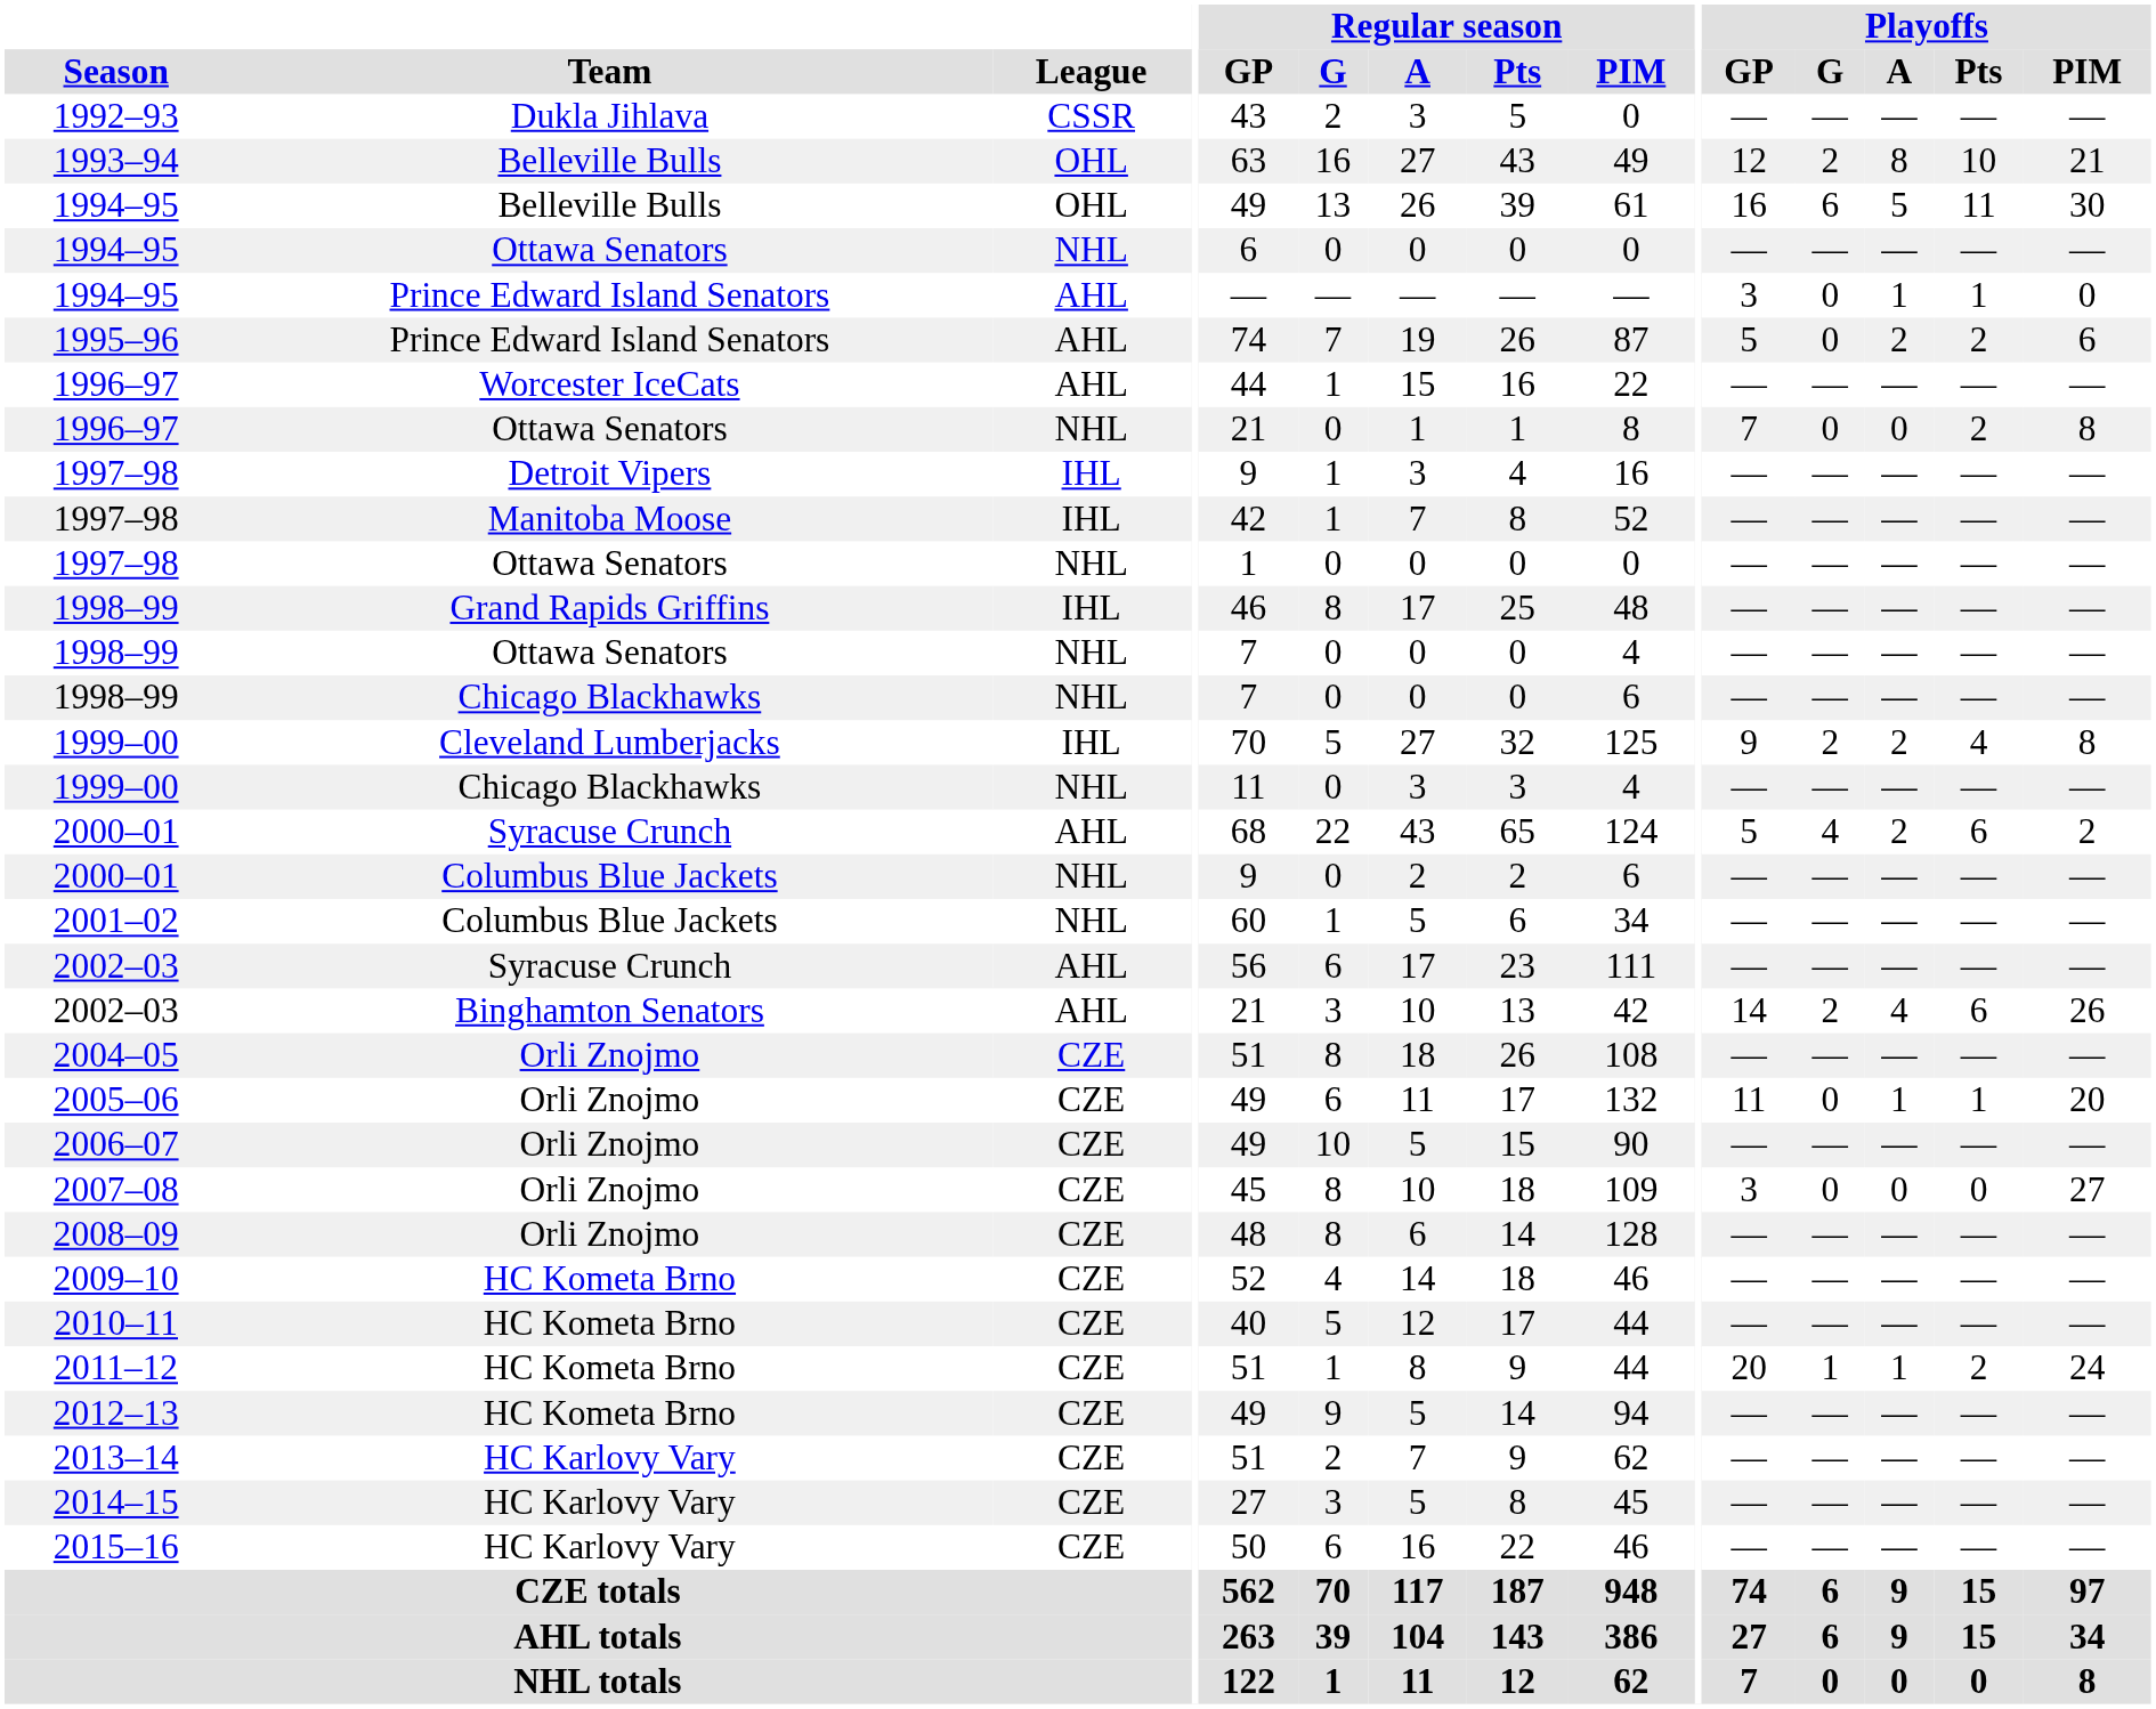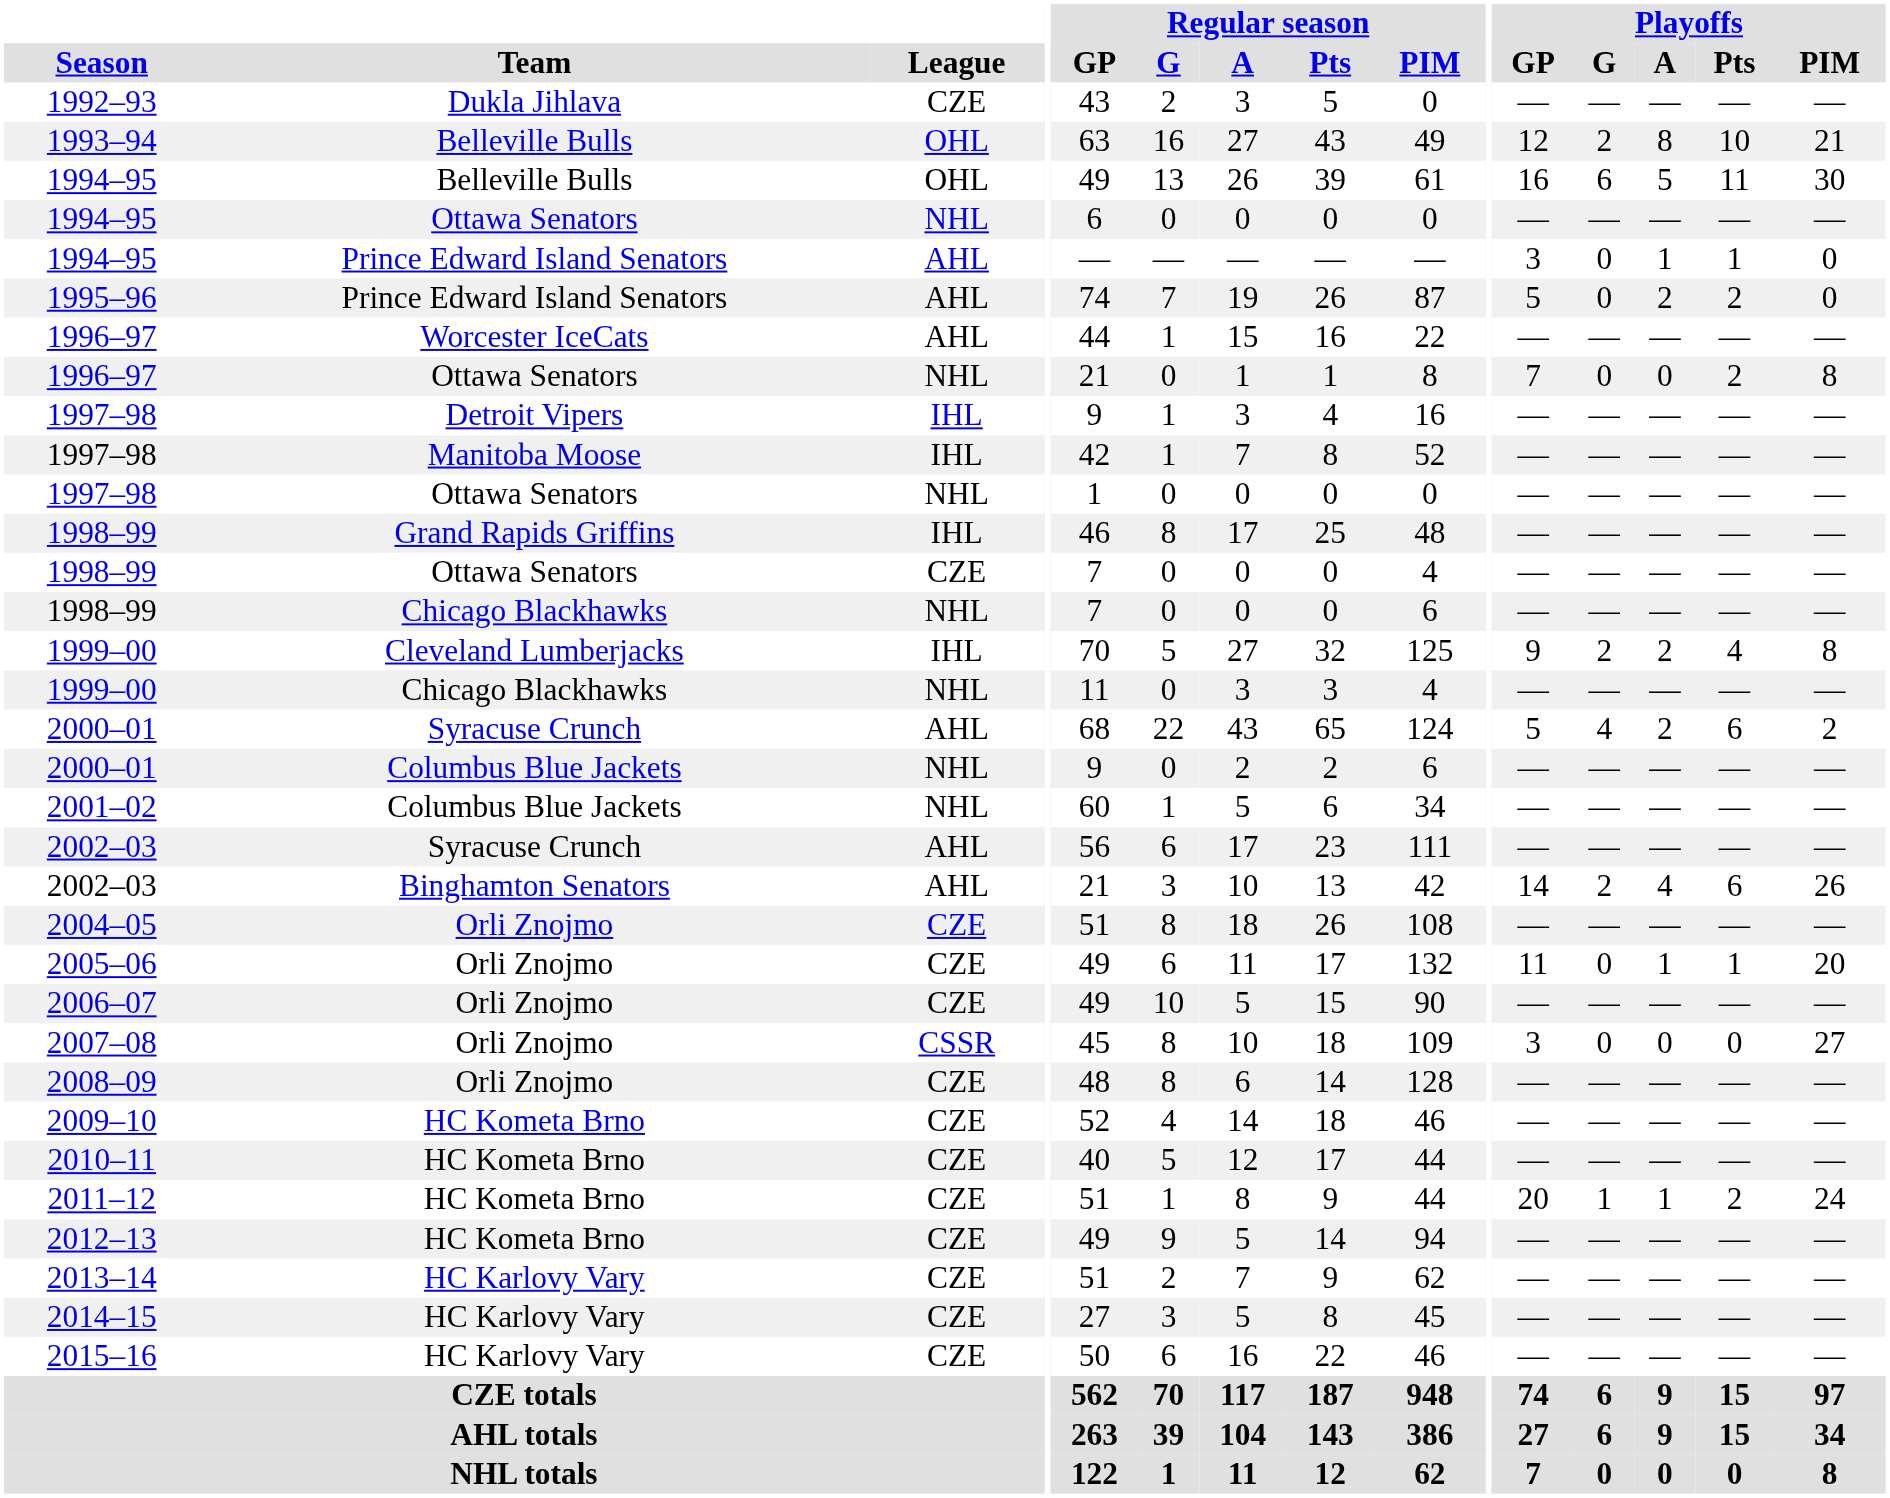 <table border="0" cellpadding="1" cellspacing="0" style="text-align:center; width:60em">
 <tr bgcolor="#e0e0e0">
 <th colspan="3" bgcolor="#ffffff"></th>
 <th rowspan="101" bgcolor="#ffffff"></th>
 <th colspan="5"><a href='#'>Regular season</a></th>
 <th rowspan="101" bgcolor="#ffffff"></th>
 <th colspan="5"><a href='#'>Playoffs</a></th>
 </tr>
 <tr bgcolor="#e0e0e0">
 <th><a href='#'>Season</a></th>
 <th>Team</th>
 <th>League</th>
 <th>GP</th>
 <th><a href='#'>G</a></th>
 <th><a href='#'>A</a></th>
 <th><a href='#'>Pts</a></th>
 <th><a href='#'>PIM</a></th>
 <th>GP</th>
 <th>G</th>
 <th>A</th>
 <th>Pts</th>
 <th>PIM</th>
 </tr>
 <tr>
 <td><a href='#'>1992–93</a></td>
 <td><a href='#'>Dukla Jihlava</a></td>
-<td><a href='#'>CSSR</a></td>
+<td>CZE</td>
 <td>43</td>
 <td>2</td>
 <td>3</td>
 <td>5</td>
 <td>0</td>
 <td>—</td>
 <td>—</td>
 <td>—</td>
 <td>—</td>
 <td>—</td>
 </tr>
 <tr bgcolor="f0f0f0">
 <td><a href='#'>1993–94</a></td>
 <td><a href='#'>Belleville Bulls</a></td>
 <td><a href='#'>OHL</a></td>
 <td>63</td>
 <td>16</td>
 <td>27</td>
 <td>43</td>
 <td>49</td>
 <td>12</td>
 <td>2</td>
 <td>8</td>
 <td>10</td>
 <td>21</td>
 </tr>
 <tr>
 <td><a href='#'>1994–95</a></td>
 <td>Belleville Bulls</td>
 <td>OHL</td>
 <td>49</td>
 <td>13</td>
 <td>26</td>
 <td>39</td>
 <td>61</td>
 <td>16</td>
 <td>6</td>
 <td>5</td>
 <td>11</td>
 <td>30</td>
 </tr>
 <tr bgcolor="f0f0f0">
 <td><a href='#'>1994–95</a></td>
 <td><a href='#'>Ottawa Senators</a></td>
 <td><a href='#'>NHL</a></td>
 <td>6</td>
 <td>0</td>
 <td>0</td>
 <td>0</td>
 <td>0</td>
 <td>—</td>
 <td>—</td>
 <td>—</td>
 <td>—</td>
 <td>—</td>
 </tr>
 <tr>
 <td><a href='#'>1994–95</a></td>
 <td><a href='#'>Prince Edward Island Senators</a></td>
 <td><a href='#'>AHL</a></td>
 <td>—</td>
 <td>—</td>
 <td>—</td>
 <td>—</td>
 <td>—</td>
 <td>3</td>
 <td>0</td>
 <td>1</td>
 <td>1</td>
 <td>0</td>
 </tr>
 <tr bgcolor="f0f0f0">
 <td><a href='#'>1995–96</a></td>
 <td>Prince Edward Island Senators</td>
 <td>AHL</td>
 <td>74</td>
 <td>7</td>
 <td>19</td>
 <td>26</td>
 <td>87</td>
 <td>5</td>
 <td>0</td>
 <td>2</td>
 <td>2</td>
-<td>6</td>
+<td>0</td>
 </tr>
 <tr>
 <td><a href='#'>1996–97</a></td>
 <td><a href='#'>Worcester IceCats</a></td>
 <td>AHL</td>
 <td>44</td>
 <td>1</td>
 <td>15</td>
 <td>16</td>
 <td>22</td>
 <td>—</td>
 <td>—</td>
 <td>—</td>
 <td>—</td>
 <td>—</td>
 </tr>
 <tr bgcolor="f0f0f0">
 <td><a href='#'>1996–97</a></td>
 <td>Ottawa Senators</td>
 <td>NHL</td>
 <td>21</td>
 <td>0</td>
 <td>1</td>
 <td>1</td>
 <td>8</td>
 <td>7</td>
 <td>0</td>
 <td>0</td>
 <td>2</td>
 <td>8</td>
 </tr>
 <tr>
 <td><a href='#'>1997–98</a></td>
 <td><a href='#'>Detroit Vipers</a></td>
 <td><a href='#'>IHL</a></td>
 <td>9</td>
 <td>1</td>
 <td>3</td>
 <td>4</td>
 <td>16</td>
 <td>—</td>
 <td>—</td>
 <td>—</td>
 <td>—</td>
 <td>—</td>
 </tr>
 <tr bgcolor="f0f0f0">
 <td>1997–98</td>
 <td><a href='#'>Manitoba Moose</a></td>
 <td>IHL</td>
 <td>42</td>
 <td>1</td>
 <td>7</td>
 <td>8</td>
 <td>52</td>
 <td>—</td>
 <td>—</td>
 <td>—</td>
 <td>—</td>
 <td>—</td>
 </tr>
 <tr>
 <td><a href='#'>1997–98</a></td>
 <td>Ottawa Senators</td>
 <td>NHL</td>
 <td>1</td>
 <td>0</td>
 <td>0</td>
 <td>0</td>
 <td>0</td>
 <td>—</td>
 <td>—</td>
 <td>—</td>
 <td>—</td>
 <td>—</td>
 </tr>
 <tr bgcolor="f0f0f0">
 <td><a href='#'>1998–99</a></td>
 <td><a href='#'>Grand Rapids Griffins</a></td>
 <td>IHL</td>
 <td>46</td>
 <td>8</td>
 <td>17</td>
 <td>25</td>
 <td>48</td>
 <td>—</td>
 <td>—</td>
 <td>—</td>
 <td>—</td>
 <td>—</td>
 </tr>
 <tr>
 <td><a href='#'>1998–99</a></td>
 <td>Ottawa Senators</td>
-<td>NHL</td>
+<td>CZE</td>
 <td>7</td>
 <td>0</td>
 <td>0</td>
 <td>0</td>
 <td>4</td>
 <td>—</td>
 <td>—</td>
 <td>—</td>
 <td>—</td>
 <td>—</td>
 </tr>
 <tr bgcolor="f0f0f0">
 <td>1998–99</td>
 <td><a href='#'>Chicago Blackhawks</a></td>
 <td>NHL</td>
 <td>7</td>
 <td>0</td>
 <td>0</td>
 <td>0</td>
 <td>6</td>
 <td>—</td>
 <td>—</td>
 <td>—</td>
 <td>—</td>
 <td>—</td>
 </tr>
 <tr>
 <td><a href='#'>1999–00</a></td>
 <td><a href='#'>Cleveland Lumberjacks</a></td>
 <td>IHL</td>
 <td>70</td>
 <td>5</td>
 <td>27</td>
 <td>32</td>
 <td>125</td>
 <td>9</td>
 <td>2</td>
 <td>2</td>
 <td>4</td>
 <td>8</td>
 </tr>
 <tr bgcolor="f0f0f0">
 <td><a href='#'>1999–00</a></td>
 <td>Chicago Blackhawks</td>
 <td>NHL</td>
 <td>11</td>
 <td>0</td>
 <td>3</td>
 <td>3</td>
 <td>4</td>
 <td>—</td>
 <td>—</td>
 <td>—</td>
 <td>—</td>
 <td>—</td>
 </tr>
 <tr>
 <td><a href='#'>2000–01</a></td>
 <td><a href='#'>Syracuse Crunch</a></td>
 <td>AHL</td>
 <td>68</td>
 <td>22</td>
 <td>43</td>
 <td>65</td>
 <td>124</td>
 <td>5</td>
 <td>4</td>
 <td>2</td>
 <td>6</td>
 <td>2</td>
 </tr>
 <tr bgcolor="f0f0f0">
 <td><a href='#'>2000–01</a></td>
 <td><a href='#'>Columbus Blue Jackets</a></td>
 <td>NHL</td>
 <td>9</td>
 <td>0</td>
 <td>2</td>
 <td>2</td>
 <td>6</td>
 <td>—</td>
 <td>—</td>
 <td>—</td>
 <td>—</td>
 <td>—</td>
 </tr>
 <tr>
 <td><a href='#'>2001–02</a></td>
 <td>Columbus Blue Jackets</td>
 <td>NHL</td>
 <td>60</td>
 <td>1</td>
 <td>5</td>
 <td>6</td>
 <td>34</td>
 <td>—</td>
 <td>—</td>
 <td>—</td>
 <td>—</td>
 <td>—</td>
 </tr>
 <tr bgcolor="f0f0f0">
 <td><a href='#'>2002–03</a></td>
 <td>Syracuse Crunch</td>
 <td>AHL</td>
 <td>56</td>
 <td>6</td>
 <td>17</td>
 <td>23</td>
 <td>111</td>
 <td>—</td>
 <td>—</td>
 <td>—</td>
 <td>—</td>
 <td>—</td>
 </tr>
 <tr>
 <td>2002–03</td>
 <td><a href='#'>Binghamton Senators</a></td>
 <td>AHL</td>
 <td>21</td>
 <td>3</td>
 <td>10</td>
 <td>13</td>
 <td>42</td>
 <td>14</td>
 <td>2</td>
 <td>4</td>
 <td>6</td>
 <td>26</td>
 </tr>
 <tr bgcolor="f0f0f0">
 <td><a href='#'>2004–05</a></td>
 <td><a href='#'>Orli Znojmo</a></td>
 <td><a href='#'>CZE</a></td>
 <td>51</td>
 <td>8</td>
 <td>18</td>
 <td>26</td>
 <td>108</td>
 <td>—</td>
 <td>—</td>
 <td>—</td>
 <td>—</td>
 <td>—</td>
 </tr>
 <tr>
 <td><a href='#'>2005–06</a></td>
 <td>Orli Znojmo</td>
 <td>CZE</td>
 <td>49</td>
 <td>6</td>
 <td>11</td>
 <td>17</td>
 <td>132</td>
 <td>11</td>
 <td>0</td>
 <td>1</td>
 <td>1</td>
 <td>20</td>
 </tr>
 <tr bgcolor="f0f0f0">
 <td><a href='#'>2006–07</a></td>
 <td>Orli Znojmo</td>
 <td>CZE</td>
 <td>49</td>
 <td>10</td>
 <td>5</td>
 <td>15</td>
 <td>90</td>
 <td>—</td>
 <td>—</td>
 <td>—</td>
 <td>—</td>
 <td>—</td>
 </tr>
 <tr>
 <td><a href='#'>2007–08</a></td>
 <td>Orli Znojmo</td>
-<td>CZE</td>
+<td><a href='#'>CSSR</a></td>
 <td>45</td>
 <td>8</td>
 <td>10</td>
 <td>18</td>
 <td>109</td>
 <td>3</td>
 <td>0</td>
 <td>0</td>
 <td>0</td>
 <td>27</td>
 </tr>
 <tr bgcolor="f0f0f0">
 <td><a href='#'>2008–09</a></td>
 <td>Orli Znojmo</td>
 <td>CZE</td>
 <td>48</td>
 <td>8</td>
 <td>6</td>
 <td>14</td>
 <td>128</td>
 <td>—</td>
 <td>—</td>
 <td>—</td>
 <td>—</td>
 <td>—</td>
 </tr>
 <tr>
 <td><a href='#'>2009–10</a></td>
 <td><a href='#'>HC Kometa Brno</a></td>
 <td>CZE</td>
 <td>52</td>
 <td>4</td>
 <td>14</td>
 <td>18</td>
 <td>46</td>
 <td>—</td>
 <td>—</td>
 <td>—</td>
 <td>—</td>
 <td>—</td>
 </tr>
 <tr bgcolor="f0f0f0">
 <td><a href='#'>2010–11</a></td>
 <td>HC Kometa Brno</td>
 <td>CZE</td>
 <td>40</td>
 <td>5</td>
 <td>12</td>
 <td>17</td>
 <td>44</td>
 <td>—</td>
 <td>—</td>
 <td>—</td>
 <td>—</td>
 <td>—</td>
 </tr>
 <tr>
 <td><a href='#'>2011–12</a></td>
 <td>HC Kometa Brno</td>
 <td>CZE</td>
 <td>51</td>
 <td>1</td>
 <td>8</td>
 <td>9</td>
 <td>44</td>
 <td>20</td>
 <td>1</td>
 <td>1</td>
 <td>2</td>
 <td>24</td>
 </tr>
 <tr bgcolor="f0f0f0">
 <td><a href='#'>2012–13</a></td>
 <td>HC Kometa Brno</td>
 <td>CZE</td>
 <td>49</td>
 <td>9</td>
 <td>5</td>
 <td>14</td>
 <td>94</td>
 <td>—</td>
 <td>—</td>
 <td>—</td>
 <td>—</td>
 <td>—</td>
 </tr>
 <tr>
 <td><a href='#'>2013–14</a></td>
 <td><a href='#'>HC Karlovy Vary</a></td>
 <td>CZE</td>
 <td>51</td>
 <td>2</td>
 <td>7</td>
 <td>9</td>
 <td>62</td>
 <td>—</td>
 <td>—</td>
 <td>—</td>
 <td>—</td>
 <td>—</td>
 </tr>
 <tr bgcolor="f0f0f0">
 <td><a href='#'>2014–15</a></td>
 <td>HC Karlovy Vary</td>
 <td>CZE</td>
 <td>27</td>
 <td>3</td>
 <td>5</td>
 <td>8</td>
 <td>45</td>
 <td>—</td>
 <td>—</td>
 <td>—</td>
 <td>—</td>
 <td>—</td>
 </tr>
 <tr>
 <td><a href='#'>2015–16</a></td>
 <td>HC Karlovy Vary</td>
 <td>CZE</td>
 <td>50</td>
 <td>6</td>
 <td>16</td>
 <td>22</td>
 <td>46</td>
 <td>—</td>
 <td>—</td>
 <td>—</td>
 <td>—</td>
 <td>—</td>
 </tr>
 <tr bgcolor="#e0e0e0">
 <th colspan="3">CZE totals</th>
 <th>562</th>
 <th>70</th>
 <th>117</th>
 <th>187</th>
 <th>948</th>
 <th>74</th>
 <th>6</th>
 <th>9</th>
 <th>15</th>
 <th>97</th>
 </tr>
 <tr bgcolor="#e0e0e0">
 <th colspan="3">AHL totals</th>
 <th>263</th>
 <th>39</th>
 <th>104</th>
 <th>143</th>
 <th>386</th>
 <th>27</th>
 <th>6</th>
 <th>9</th>
 <th>15</th>
 <th>34</th>
 </tr>
 <tr bgcolor="#e0e0e0">
 <th colspan="3">NHL totals</th>
 <th>122</th>
 <th>1</th>
 <th>11</th>
 <th>12</th>
 <th>62</th>
 <th>7</th>
 <th>0</th>
 <th>0</th>
 <th>0</th>
 <th>8</th>
 </tr>
 </table>
